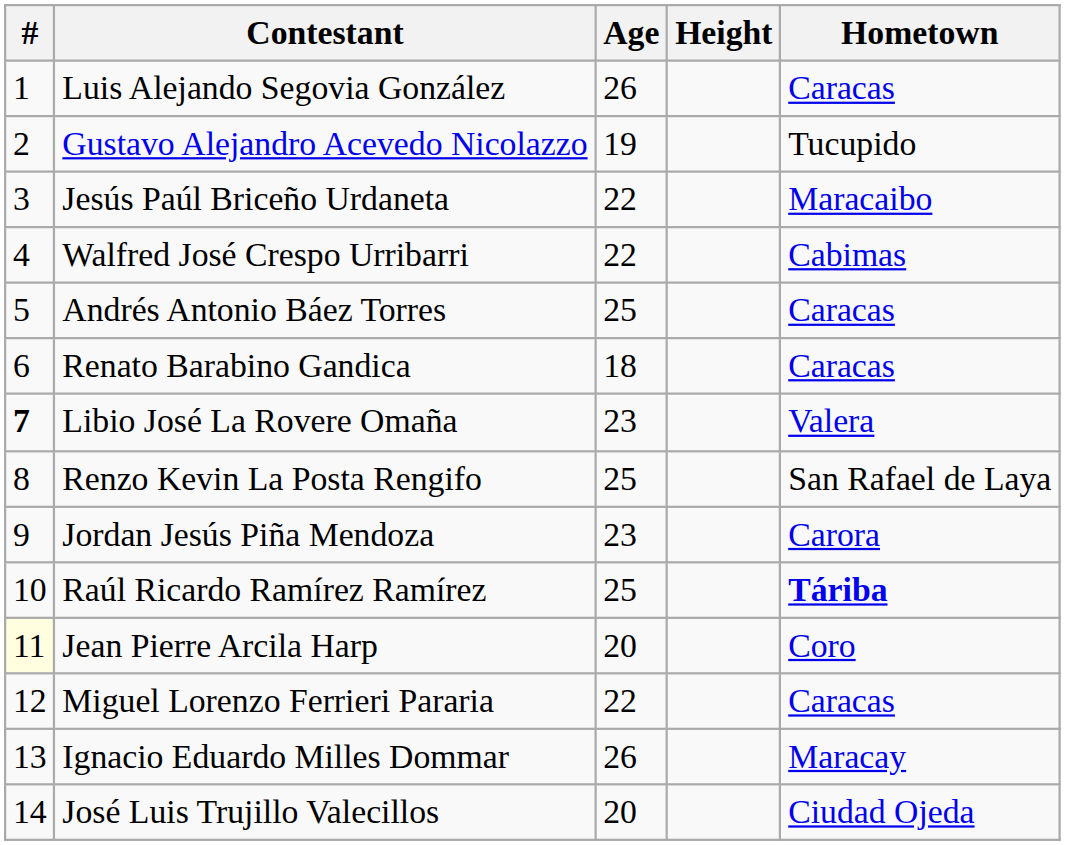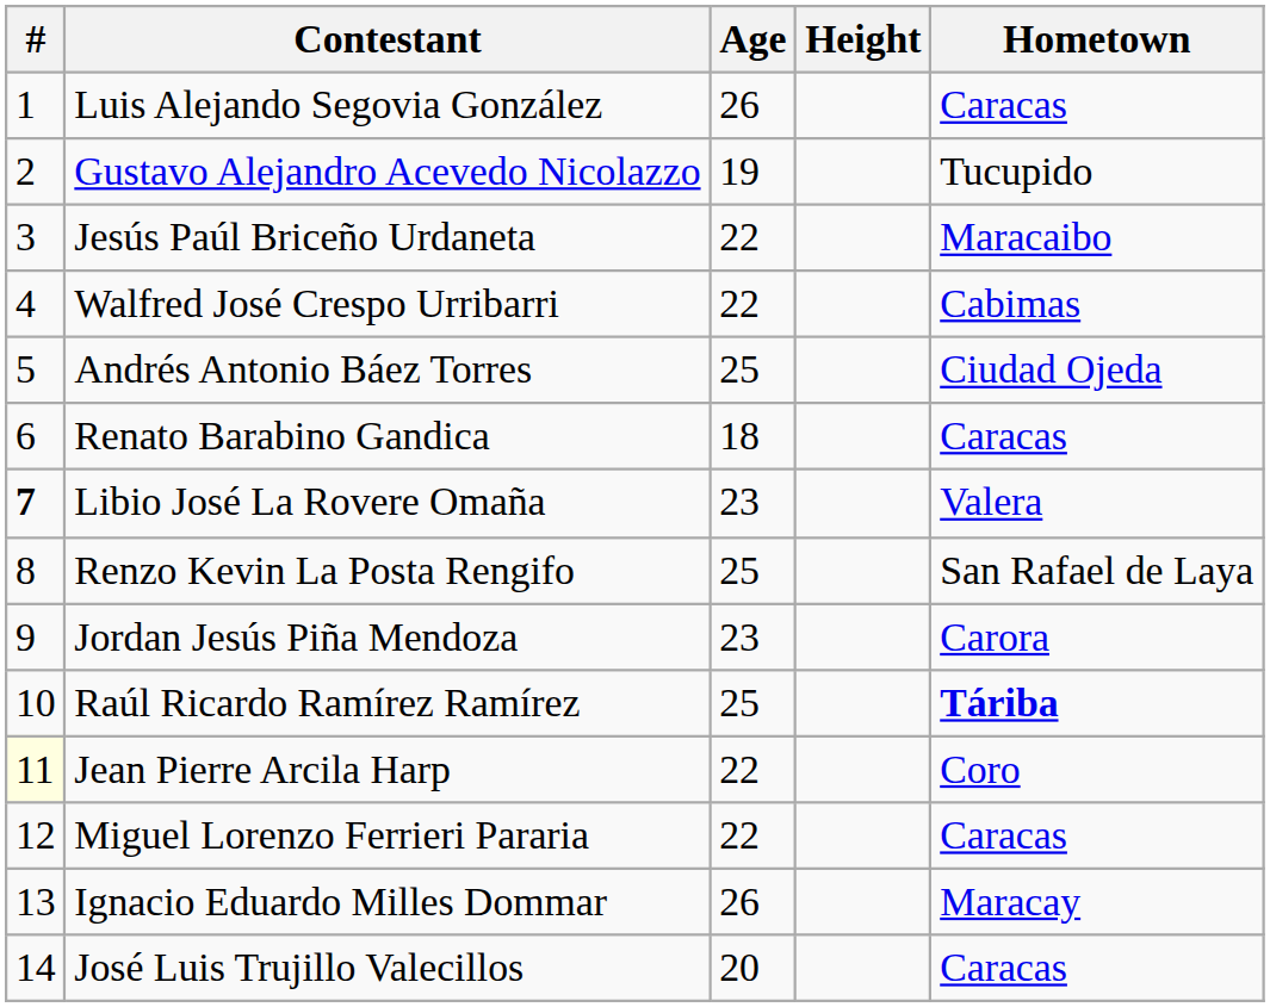 <table class="wikitable sortable" style="font-size:95%;">
 <tr>
 <th>#</th>
 <th>Contestant</th>
 <th>Age</th>
 <th>Height</th>
 <th>Hometown</th>
 </tr>
 <tr>
 <td>1</td>
 <td>Luis Alejando Segovia González</td>
 <td>26</td>
 <td></td>
 <td><a href='#'>Caracas</a></td>
 </tr>
 <tr>
 <td>2</td>
 <td><a href='#'>Gustavo Alejandro Acevedo Nicolazzo</a></td>
 <td>19</td>
 <td></td>
 <td>Tucupido</td>
 </tr>
 <tr>
 <td>3</td>
 <td>Jesús Paúl Briceño Urdaneta</td>
 <td>22</td>
 <td></td>
 <td><a href='#'>Maracaibo</a></td>
 </tr>
 <tr>
 <td>4</td>
 <td>Walfred José Crespo Urribarri</td>
 <td>22</td>
 <td></td>
 <td><a href='#'>Cabimas</a></td>
 </tr>
 <tr>
 <td>5</td>
 <td>Andrés Antonio Báez Torres</td>
 <td>25</td>
 <td></td>
-<td><a href='#'>Caracas</a></td>
+<td><a href='#'>Ciudad Ojeda</a></td>
 </tr>
 <tr>
 <td>6</td>
 <td>Renato Barabino Gandica</td>
 <td>18</td>
 <td></td>
 <td><a href='#'>Caracas</a></td>
 </tr>
 <tr>
 <td><strong>7</strong></td>
 <td>Libio José La Rovere Omaña</td>
 <td>23</td>
 <td></td>
 <td><a href='#'>Valera</a></td>
 </tr>
 <tr>
 <td>8</td>
 <td>Renzo Kevin La Posta Rengifo</td>
 <td>25</td>
 <td></td>
 <td>San Rafael de Laya</td>
 </tr>
 <tr>
 <td>9</td>
 <td>Jordan Jesús Piña Mendoza</td>
 <td>23</td>
 <td></td>
 <td><a href='#'>Carora</a></td>
 </tr>
 <tr>
 <td>10</td>
 <td>Raúl Ricardo Ramírez Ramírez</td>
 <td>25</td>
 <td></td>
 <td><strong><a href='#'>Táriba</a></strong></td>
 </tr>
 <tr>
 <td style="background: lightyellow;">11</td>
 <td>Jean Pierre Arcila Harp</td>
-<td>20</td>
+<td>22</td>
 <td></td>
 <td><a href='#'>Coro</a></td>
 </tr>
 <tr>
 <td>12</td>
 <td>Miguel Lorenzo Ferrieri Pararia</td>
 <td>22</td>
 <td></td>
 <td><a href='#'>Caracas</a></td>
 </tr>
 <tr>
 <td>13</td>
 <td>Ignacio Eduardo Milles Dommar</td>
 <td>26</td>
 <td></td>
 <td><a href='#'>Maracay</a></td>
 </tr>
 <tr>
 <td>14</td>
 <td>José Luis Trujillo Valecillos</td>
 <td>20</td>
 <td></td>
-<td><a href='#'>Ciudad Ojeda</a></td>
+<td><a href='#'>Caracas</a></td>
 </tr>
 </table>
